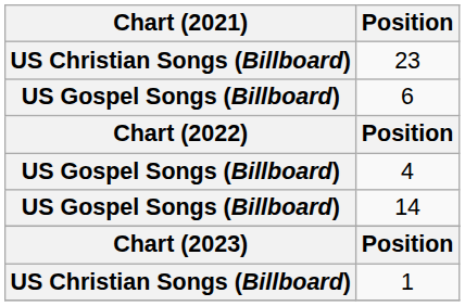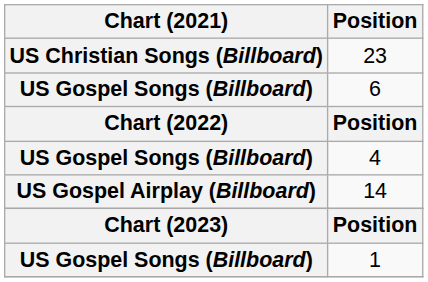 <table class="wikitable plainrowheaders" style="text-align:center">
 <tr>
 <th scope="col">Chart (2021)</th>
 <th scope="col">Position</th>
 </tr>
 <tr>
 <th scope="row">US Christian Songs (<em>Billboard</em>)</th>
 <td>23</td>
 </tr>
 <tr>
 <th scope="row">US Gospel Songs (<em>Billboard</em>)</th>
 <td>6</td>
 </tr>
 <tr>
 <th scope="col">Chart (2022)</th>
 <th scope="col">Position</th>
 </tr>
 <tr>
 <th scope="row">US Gospel Songs (<em>Billboard</em>)</th>
 <td>4</td>
 </tr>
 <tr>
-<th scope="row">US Gospel Songs (<em>Billboard</em>)</th>
+<th scope="row">US Gospel Airplay (<em>Billboard</em>)</th>
 <td>14</td>
 </tr>
 <tr>
 </tr>
 <tr>
 <th scope="col">Chart (2023)</th>
 <th scope="col">Position</th>
 </tr>
 <tr>
-<th scope="row">US Christian Songs (<em>Billboard</em>)</th>
+<th scope="row">US Gospel Songs (<em>Billboard</em>)</th>
 <td>1</td>
 </tr>
 <tr>
 </tr>
 </table>
